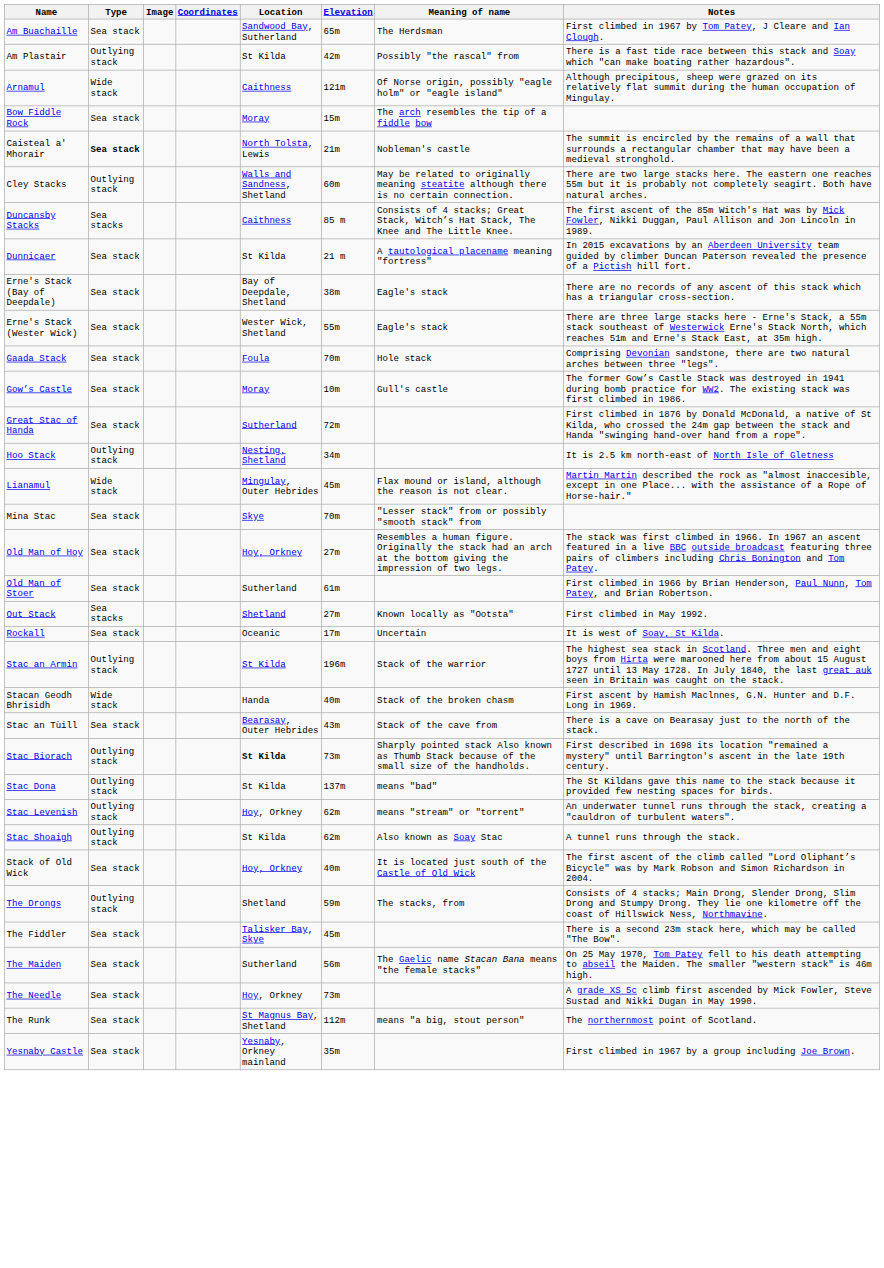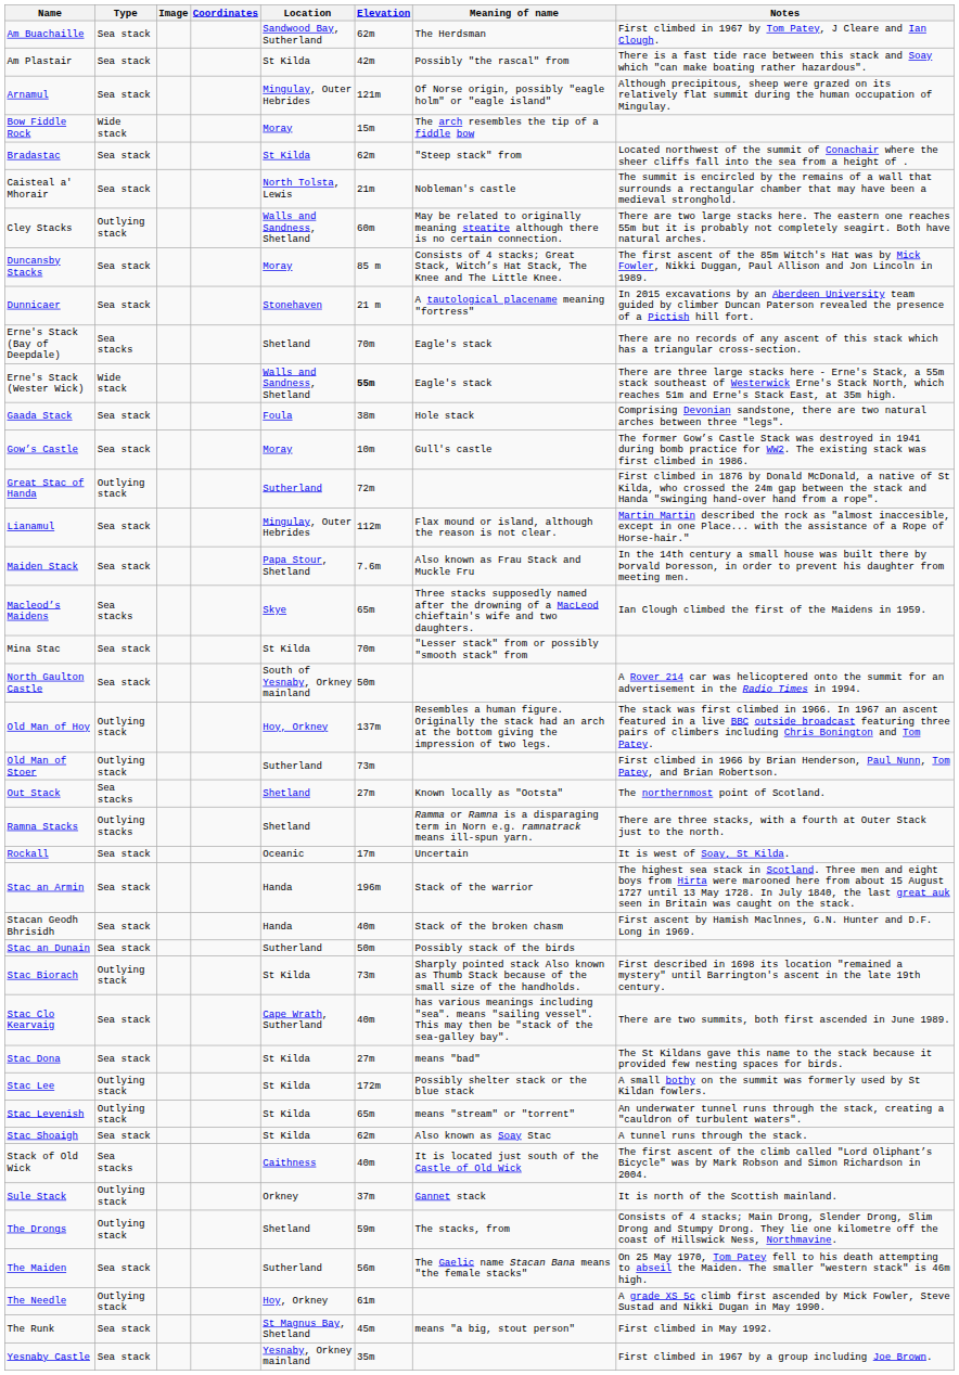 <table class="wikitable sortable">
 <tr>
 <th>Name</th>
 <th>Type</th>
 <th class=unsortable>Image</th>
 <th><a href='#'>Coordinates</a></th>
 <th>Location</th>
 <th><a href='#'>Elevation</a></th>
 <th class=unsortable>Meaning of name</th>
 <th class=unsortable>Notes</th>
 </tr>
 <tr>
 <td><a href='#'>Am Buachaille</a></td>
 <td>Sea stack</td>
 <td></td>
 <td></td>
 <td><a href='#'>Sandwood Bay</a>, Sutherland</td>
-<td>65m</td>
+<td>62m</td>
 <td>The Herdsman</td>
 <td>First climbed in 1967 by <a href='#'>Tom Patey</a>, J Cleare and <a href='#'>Ian Clough</a>.</td>
 </tr>
 <tr>
 <td>Am Plastair</td>
-<td>Outlying stack</td>
+<td>Sea stack</td>
 <td></td>
 <td></td>
 <td>St Kilda</td>
 <td>42m</td>
 <td>Possibly "the rascal" from </td>
 <td>There is a fast tide race between this stack and <a href='#'>Soay</a> which "can make boating rather hazardous".</td>
 </tr>
 <tr>
 <td><a href='#'>Arnamul</a></td>
-<td>Wide stack</td>
+<td>Sea stack</td>
 <td></td>
 <td></td>
-<td><a href='#'>Caithness</a></td>
+<td><a href='#'>Mingulay</a>, Outer Hebrides</td>
 <td>121m</td>
 <td>Of Norse origin, possibly "eagle holm" or "eagle island"</td>
 <td>Although precipitous, sheep were grazed on its relatively flat summit during the human occupation of Mingulay.</td>
 </tr>
 <tr>
 <td><a href='#'>Bow Fiddle Rock</a></td>
-<td>Sea stack</td>
+<td>Wide stack</td>
 <td></td>
 <td></td>
 <td><a href='#'>Moray</a></td>
 <td>15m</td>
 <td>The <a href='#'>arch</a> resembles the tip of a <a href='#'>fiddle</a> <a href='#'>bow</a></td>
 <td></td>
 </tr>
 <tr>
+<td><a href='#'>Bradastac</a></td>
+<td>Sea stack</td>
+<td></td>
+<td></td>
+<td><a href='#'>St Kilda</a></td>
+<td>62m</td>
+<td>"Steep stack" from </td>
+<td>Located northwest of the summit of <a href='#'>Conachair</a> where the sheer cliffs fall into the sea from a height of .</td>
+</tr>
+<tr>
 <td>Caisteal a' Mhorair</td>
-<td><strong>Sea stack</strong></td>
+<td>Sea stack</td>
 <td></td>
 <td></td>
 <td><a href='#'>North Tolsta</a>, Lewis</td>
 <td>21m</td>
 <td>Nobleman's castle</td>
 <td>The summit is encircled by the remains of a wall that surrounds a rectangular chamber that may have been a medieval stronghold.</td>
 </tr>
 <tr>
 <td>Cley Stacks</td>
 <td>Outlying stack</td>
 <td></td>
 <td></td>
 <td><a href='#'>Walls and Sandness</a>, Shetland</td>
 <td>60m</td>
 <td>May be related to  originally meaning <a href='#'>steatite</a> although there is no certain connection.</td>
 <td>There are two large stacks here. The eastern one reaches 55m but it is probably not completely seagirt. Both have natural arches.</td>
 </tr>
 <tr>
 <td><a href='#'>Duncansby Stacks</a></td>
-<td>Sea stacks</td>
+<td>Sea stack</td>
 <td></td>
 <td></td>
-<td><a href='#'>Caithness</a></td>
+<td><a href='#'>Moray</a></td>
 <td>85 m</td>
 <td>Consists of 4 stacks; Great Stack, Witch’s Hat Stack, The Knee and The Little Knee.</td>
 <td>The first ascent of the 85m Witch's Hat was by <a href='#'>Mick Fowler</a>, Nikki Duggan, Paul Allison and Jon Lincoln in 1989.</td>
 </tr>
 <tr>
 <td><a href='#'>Dunnicaer</a></td>
 <td>Sea stack</td>
 <td></td>
 <td></td>
-<td>St Kilda</td>
+<td><a href='#'>Stonehaven</a></td>
 <td>21 m</td>
 <td>A <a href='#'>tautological placename</a> meaning "fortress"</td>
 <td>In 2015 excavations by an <a href='#'>Aberdeen University</a> team guided by climber Duncan Paterson revealed the presence of a <a href='#'>Pictish</a> hill fort.</td>
 </tr>
 <tr>
 <td>Erne's Stack (Bay of Deepdale)</td>
-<td>Sea stack</td>
+<td>Sea stacks</td>
 <td></td>
 <td></td>
-<td>Bay of Deepdale, Shetland</td>
-<td>38m</td>
+<td>Shetland</td>
+<td>70m</td>
 <td>Eagle's stack</td>
 <td>There are no records of any ascent of this stack which has a triangular cross-section.</td>
 </tr>
 <tr>
 <td>Erne's Stack (Wester Wick)</td>
-<td>Sea stack</td>
+<td>Wide stack</td>
 <td></td>
 <td></td>
-<td>Wester Wick, Shetland</td>
-<td>55m</td>
+<td><a href='#'>Walls and Sandness</a>, Shetland</td>
+<td><strong>55m</strong></td>
 <td>Eagle's stack</td>
 <td>There are three large stacks here - Erne's Stack, a 55m stack southeast of <a href='#'>Westerwick</a> Erne's Stack North, which reaches 51m and Erne's Stack East, at 35m high.</td>
 </tr>
 <tr>
 <td><a href='#'>Gaada Stack</a></td>
 <td>Sea stack</td>
 <td></td>
 <td></td>
 <td><a href='#'>Foula</a></td>
-<td>70m</td>
+<td>38m</td>
 <td>Hole stack</td>
 <td>Comprising <a href='#'>Devonian</a> sandstone, there are two natural arches between three "legs".</td>
 </tr>
 <tr>
 <td><a href='#'>Gow’s Castle</a></td>
 <td>Sea stack</td>
 <td></td>
 <td></td>
 <td><a href='#'>Moray</a></td>
 <td>10m</td>
 <td>Gull's castle</td>
 <td>The former Gow’s Castle Stack was destroyed in 1941 during bomb practice for <a href='#'>WW2</a>. The existing stack was first climbed in 1986.</td>
 </tr>
 <tr>
 <td><a href='#'>Great Stac of Handa</a></td>
-<td>Sea stack</td>
+<td>Outlying stack</td>
 <td></td>
 <td></td>
 <td><a href='#'>Sutherland</a></td>
 <td>72m</td>
 <td></td>
 <td>First climbed in 1876 by Donald McDonald, a native of St Kilda, who crossed the 24m gap between the stack and Handa "swinging hand-over hand from a rope".</td>
 </tr>
 <tr>
-<td><a href='#'>Hoo Stack</a></td>
-<td>Outlying stack</td>
-<td></td>
-<td></td>
-<td><a href='#'>Nesting, Shetland</a></td>
-<td>34m</td>
-<td></td>
-<td>It is 2.5 km north-east of <a href='#'>North Isle of Gletness</a></td>
-</tr>
-<tr>
 <td><a href='#'>Lianamul</a></td>
-<td>Wide stack</td>
+<td>Sea stack</td>
 <td></td>
 <td></td>
 <td><a href='#'>Mingulay</a>, Outer Hebrides</td>
-<td>45m</td>
+<td>112m</td>
 <td>Flax mound or island, although the reason is not clear.</td>
 <td><a href='#'>Martin Martin</a> described the rock as "almost inaccesible, except in one Place... with the assistance of a Rope of Horse-hair."</td>
+</tr>
+<tr>
+<td><a href='#'>Maiden Stack</a></td>
+<td>Sea stack</td>
+<td></td>
+<td></td>
+<td><a href='#'>Papa Stour</a>, Shetland</td>
+<td>7.6m</td>
+<td>Also known as Frau Stack and Muckle Fru</td>
+<td>In the 14th century a small house was built there by Þorvald Þoresson, in order to prevent his daughter from meeting men.</td>
+</tr>
+<tr>
+<td><a href='#'>Macleod’s Maidens</a></td>
+<td>Sea stacks</td>
+<td></td>
+<td></td>
+<td><a href='#'>Skye</a></td>
+<td>65m</td>
+<td>Three stacks supposedly named after the drowning of a <a href='#'>MacLeod</a> chieftain's wife and two daughters.</td>
+<td>Ian Clough climbed the first of the Maidens in 1959.</td>
 </tr>
 <tr>
 <td>Mina Stac</td>
 <td>Sea stack</td>
 <td></td>
 <td></td>
-<td><a href='#'>Skye</a></td>
+<td>St Kilda</td>
 <td>70m</td>
 <td>"Lesser stack" from  or possibly "smooth stack" from </td>
 <td></td>
 </tr>
 <tr>
-<td><a href='#'>Old Man of Hoy</a></td>
+<td><a href='#'>North Gaulton Castle</a></td>
 <td>Sea stack</td>
 <td></td>
 <td></td>
+<td>South of <a href='#'>Yesnaby</a>, Orkney mainland</td>
+<td>50m</td>
+<td></td>
+<td>A <a href='#'>Rover 214</a> car was helicoptered onto the summit for an advertisement in the <em><a href='#'>Radio Times</a></em> in 1994.</td>
+</tr>
+<tr>
+<td><a href='#'>Old Man of Hoy</a></td>
+<td>Outlying stack</td>
+<td></td>
+<td></td>
 <td><a href='#'>Hoy, Orkney</a></td>
-<td>27m</td>
+<td>137m</td>
 <td>Resembles a human figure. Originally the stack had an arch at the bottom giving the impression of two legs.</td>
 <td>The stack was first climbed in 1966. In 1967 an ascent featured in a live <a href='#'>BBC</a> <a href='#'>outside broadcast</a> featuring three pairs of climbers including <a href='#'>Chris Bonington</a> and <a href='#'>Tom Patey</a>.</td>
 </tr>
 <tr>
 <td><a href='#'>Old Man of Stoer</a></td>
-<td>Sea stack</td>
+<td>Outlying stack</td>
 <td></td>
 <td></td>
 <td>Sutherland</td>
-<td>61m</td>
+<td>73m</td>
 <td></td>
 <td>First climbed in 1966 by Brian Henderson, <a href='#'>Paul Nunn</a>, <a href='#'>Tom Patey</a>, and Brian Robertson.</td>
 </tr>
 <tr>
 <td><a href='#'>Out Stack</a></td>
 <td>Sea stacks</td>
 <td></td>
 <td></td>
 <td><a href='#'>Shetland</a></td>
 <td>27m</td>
 <td>Known locally as "Ootsta"</td>
-<td>First climbed in May 1992.</td>
+<td>The <a href='#'>northernmost</a> point of Scotland.</td>
+</tr>
+<tr>
+<td><a href='#'>Ramna Stacks</a></td>
+<td>Outlying stacks</td>
+<td></td>
+<td></td>
+<td>Shetland</td>
+<td></td>
+<td><em>Ramma</em> or <em>Ramna</em> is a disparaging term in Norn e.g. <em>ramnatrack</em> means ill-spun yarn.</td>
+<td>There are three stacks, with a fourth at Outer Stack just to the north.</td>
 </tr>
 <tr>
 <td><a href='#'>Rockall</a></td>
 <td>Sea stack</td>
 <td></td>
 <td></td>
 <td>Oceanic</td>
 <td>17m</td>
 <td>Uncertain</td>
 <td>It is  west of <a href='#'>Soay, St Kilda</a>.</td>
 </tr>
 <tr>
 <td><a href='#'>Stac an Armin</a></td>
-<td>Outlying stack</td>
+<td>Sea stack</td>
 <td></td>
 <td></td>
-<td><a href='#'>St Kilda</a></td>
+<td>Handa</td>
 <td>196m</td>
 <td>Stack of the warrior</td>
 <td>The highest sea stack in <a href='#'>Scotland</a>. Three men and eight boys from <a href='#'>Hirta</a> were marooned here from about 15 August 1727 until 13 May 1728. In July 1840, the last <a href='#'>great auk</a> seen in Britain was caught on the stack.</td>
 </tr>
 <tr>
 <td>Stacan Geodh Bhrisidh</td>
-<td>Wide stack</td>
+<td>Sea stack</td>
 <td></td>
 <td></td>
 <td>Handa</td>
 <td>40m</td>
 <td>Stack of the broken chasm</td>
 <td>First ascent by Hamish Maclnnes, G.N. Hunter and D.F. Long in 1969.</td>
 </tr>
 <tr>
-<td>Stac an Tùill</td>
+<td><a href='#'>Stac an Dunain</a></td>
 <td>Sea stack</td>
 <td></td>
 <td></td>
-<td><a href='#'>Bearasay</a>, Outer Hebrides</td>
-<td>43m</td>
-<td>Stack of the cave from </td>
-<td>There is a cave on Bearasay just to the north of the stack.</td>
+<td>Sutherland</td>
+<td>50m</td>
+<td>Possibly stack of the birds</td>
+<td></td>
 </tr>
 <tr>
 <td><a href='#'>Stac Biorach</a></td>
 <td>Outlying stack</td>
 <td></td>
 <td></td>
-<td><strong>St Kilda</strong></td>
+<td>St Kilda</td>
 <td>73m</td>
 <td>Sharply pointed stack Also known as Thumb Stack because of the small size of the handholds.</td>
 <td>First described in 1698 its location "remained a mystery" until Barrington's ascent in the late 19th century.</td>
 </tr>
 <tr>
+<td><a href='#'>Stac Clo Kearvaig</a></td>
+<td>Sea stack</td>
+<td></td>
+<td></td>
+<td><a href='#'>Cape Wrath</a>, Sutherland</td>
+<td>40m</td>
+<td> has various meanings including "sea".  means "sailing vessel". This may then be "stack of the sea-galley bay".</td>
+<td>There are two summits, both first ascended in June 1989.</td>
+</tr>
+<tr>
 <td><a href='#'>Stac Dona</a></td>
+<td>Sea stack</td>
+<td></td>
+<td></td>
+<td>St Kilda</td>
+<td>27m</td>
+<td> means "bad"</td>
+<td>The St Kildans gave this name to the stack because it provided few nesting spaces for birds.</td>
+</tr>
+<tr>
+<td><a href='#'>Stac Lee</a></td>
 <td>Outlying stack</td>
 <td></td>
 <td></td>
 <td>St Kilda</td>
-<td>137m</td>
-<td> means "bad"</td>
-<td>The St Kildans gave this name to the stack because it provided few nesting spaces for birds.</td>
+<td>172m</td>
+<td>Possibly shelter stack or the blue stack</td>
+<td>A small <a href='#'>bothy</a> on the summit was formerly used by St Kildan fowlers.</td>
 </tr>
 <tr>
 <td><a href='#'>Stac Levenish</a></td>
 <td>Outlying stack</td>
 <td></td>
 <td></td>
-<td><a href='#'>Hoy</a>, Orkney</td>
-<td>62m</td>
+<td>St Kilda</td>
+<td>65m</td>
 <td> means "stream" or "torrent"</td>
 <td>An underwater tunnel runs through the stack, creating a "cauldron of turbulent waters".</td>
 </tr>
 <tr>
 <td><a href='#'>Stac Shoaigh</a></td>
-<td>Outlying stack</td>
+<td>Sea stack</td>
 <td></td>
 <td></td>
 <td>St Kilda</td>
 <td>62m</td>
 <td>Also known as <a href='#'>Soay</a> Stac</td>
 <td>A tunnel runs through the stack.</td>
 </tr>
 <tr>
 <td>Stack of Old Wick</td>
-<td>Sea stack</td>
+<td>Sea stacks</td>
 <td></td>
 <td></td>
-<td><a href='#'>Hoy, Orkney</a></td>
+<td><a href='#'>Caithness</a></td>
 <td>40m</td>
 <td>It is located just south of the <a href='#'>Castle of Old Wick</a></td>
 <td>The first ascent of the climb called "Lord Oliphant’s Bicycle" was by Mark Robson and Simon Richardson in 2004.</td>
+</tr>
+<tr>
+<td><a href='#'>Sule Stack</a></td>
+<td>Outlying stack</td>
+<td></td>
+<td></td>
+<td>Orkney</td>
+<td>37m</td>
+<td><a href='#'>Gannet</a> stack</td>
+<td>It is  north of the Scottish mainland.</td>
 </tr>
 <tr>
 <td><a href='#'>The Drongs</a></td>
 <td>Outlying stack</td>
 <td></td>
 <td></td>
 <td>Shetland</td>
 <td>59m</td>
 <td>The stacks, from </td>
 <td>Consists of 4 stacks; Main Drong, Slender Drong, Slim Drong and Stumpy Drong. They lie one kilometre off the coast of Hillswick Ness, <a href='#'>Northmavine</a>.</td>
-</tr>
-<tr>
-<td>The Fiddler</td>
-<td>Sea stack</td>
-<td></td>
-<td></td>
-<td><a href='#'>Talisker Bay</a>, <a href='#'>Skye</a></td>
-<td>45m</td>
-<td></td>
-<td>There is a second 23m stack here, which may be called "The Bow".</td>
 </tr>
 <tr>
 <td><a href='#'>The Maiden</a></td>
 <td>Sea stack</td>
 <td></td>
 <td></td>
 <td>Sutherland</td>
 <td>56m</td>
 <td>The <a href='#'>Gaelic</a> name <em>Stacan Bana</em> means "the female stacks"</td>
 <td>On 25 May 1970, <a href='#'>Tom Patey</a> fell to his death attempting to <a href='#'>abseil</a> the Maiden. The smaller "western stack" is 46m high.</td>
 </tr>
 <tr>
 <td><a href='#'>The Needle</a></td>
-<td>Sea stack</td>
+<td>Outlying stack</td>
 <td></td>
 <td></td>
 <td><a href='#'>Hoy</a>, Orkney</td>
-<td>73m</td>
+<td>61m</td>
 <td></td>
 <td>A <a href='#'>grade XS 5c</a> climb first ascended by Mick Fowler, Steve Sustad and  Nikki Dugan in May 1990.</td>
 </tr>
 <tr>
 <td>The Runk</td>
 <td>Sea stack</td>
 <td></td>
 <td></td>
 <td><a href='#'>St Magnus Bay</a>, Shetland</td>
-<td>112m</td>
+<td>45m</td>
 <td> means "a big, stout person"</td>
-<td>The <a href='#'>northernmost</a> point of Scotland.</td>
+<td>First climbed in May 1992.</td>
 </tr>
 <tr>
 <td><a href='#'>Yesnaby Castle</a></td>
 <td>Sea stack</td>
 <td></td>
 <td></td>
 <td><a href='#'>Yesnaby</a>, Orkney mainland</td>
 <td>35m</td>
 <td></td>
 <td>First climbed in 1967 by a group including <a href='#'>Joe Brown</a>.</td>
 </tr>
 </table>
